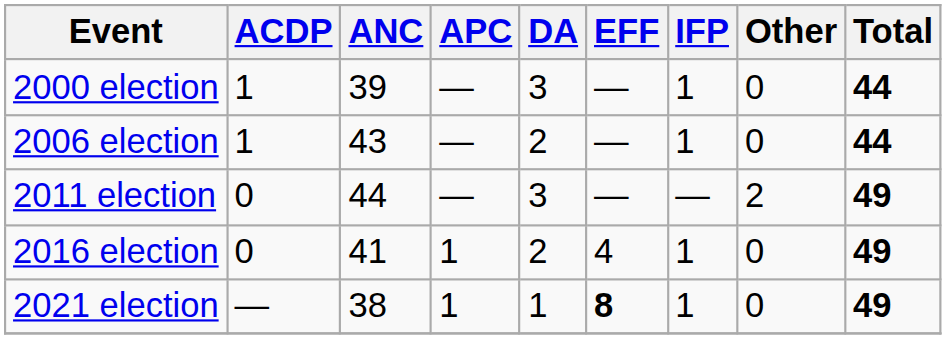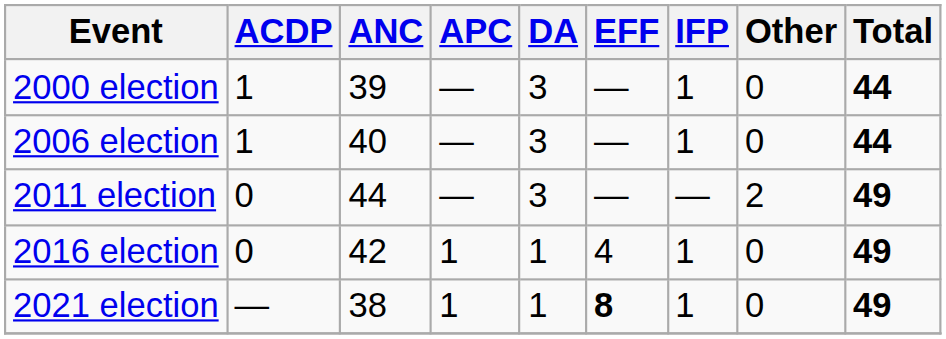 <table class="wikitable">
 <tr>
 <th>Event</th>
 <th><a href='#'>ACDP</a></th>
 <th><a href='#'>ANC</a></th>
 <th><a href='#'>APC</a></th>
 <th><a href='#'>DA</a></th>
 <th><a href='#'>EFF</a></th>
 <th><a href='#'>IFP</a></th>
 <th>Other</th>
 <th>Total</th>
 </tr>
 <tr>
 <td><a href='#'>2000 election</a></td>
 <td>1</td>
 <td>39</td>
 <td>—</td>
 <td>3</td>
 <td>—</td>
 <td>1</td>
 <td>0</td>
 <td><strong>44</strong></td>
 </tr>
 <tr>
 <td><a href='#'>2006 election</a></td>
 <td>1</td>
-<td>43</td>
+<td>40</td>
 <td>—</td>
-<td>2</td>
+<td>3</td>
 <td>—</td>
 <td>1</td>
 <td>0</td>
 <td><strong>44</strong></td>
 </tr>
 <tr>
 <td><a href='#'>2011 election</a></td>
 <td>0</td>
 <td>44</td>
 <td>—</td>
 <td>3</td>
 <td>—</td>
 <td>—</td>
 <td>2</td>
 <td><strong>49</strong></td>
 </tr>
 <tr>
 <td><a href='#'>2016 election</a></td>
 <td>0</td>
-<td>41</td>
+<td>42</td>
 <td>1</td>
-<td>2</td>
+<td>1</td>
 <td>4</td>
 <td>1</td>
 <td>0</td>
 <td><strong>49</strong></td>
 </tr>
 <tr>
 <td><a href='#'>2021 election</a></td>
 <td>—</td>
 <td>38</td>
 <td>1</td>
 <td>1</td>
 <td><strong>8</strong></td>
 <td>1</td>
 <td>0</td>
 <td><strong>49</strong></td>
 </tr>
 <tr>
 </tr>
 </table>
